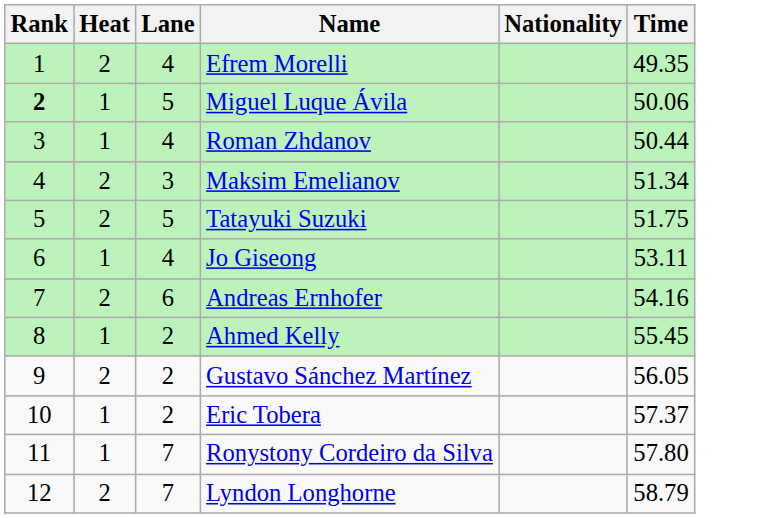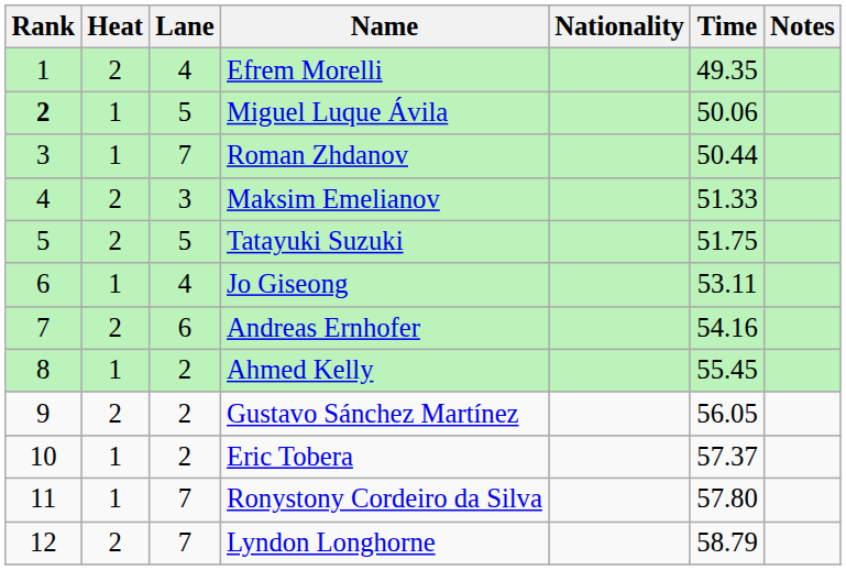 <table class="wikitable sortable" style="text-align:center">
 <tr>
 <th>Rank</th>
 <th>Heat</th>
 <th>Lane</th>
 <th>Name</th>
 <th>Nationality</th>
 <th>Time</th>
+<th>Notes</th>
 </tr>
 <tr bgcolor=bbf3bb>
 <td>1</td>
 <td>2</td>
 <td>4</td>
 <td align=left><a href='#'>Efrem Morelli</a></td>
 <td align=left></td>
 <td>49.35</td>
+<td></td>
 </tr>
 <tr bgcolor=bbf3bb>
 <td><strong>2</strong></td>
 <td>1</td>
 <td>5</td>
 <td align=left><a href='#'>Miguel Luque Ávila</a></td>
 <td align=left></td>
 <td>50.06</td>
+<td></td>
 </tr>
 <tr bgcolor=bbf3bb>
 <td>3</td>
 <td>1</td>
-<td>4</td>
+<td>7</td>
 <td align=left><a href='#'>Roman Zhdanov</a></td>
 <td align=left></td>
 <td>50.44</td>
+<td></td>
 </tr>
 <tr bgcolor=bbf3bb>
 <td>4</td>
 <td>2</td>
 <td>3</td>
 <td align=left><a href='#'>Maksim Emelianov</a></td>
 <td align=left></td>
-<td>51.34</td>
+<td>51.33</td>
+<td></td>
 </tr>
 <tr bgcolor=bbf3bb>
 <td>5</td>
 <td>2</td>
 <td>5</td>
 <td align=left><a href='#'>Tatayuki Suzuki</a></td>
 <td align=left></td>
 <td>51.75</td>
+<td></td>
 </tr>
 <tr bgcolor=bbf3bb>
 <td>6</td>
 <td>1</td>
 <td>4</td>
 <td align=left><a href='#'>Jo Giseong</a></td>
 <td align=left></td>
 <td>53.11</td>
+<td></td>
 </tr>
 <tr bgcolor=bbf3bb>
 <td>7</td>
 <td>2</td>
 <td>6</td>
 <td align=left><a href='#'>Andreas Ernhofer</a></td>
 <td align=left></td>
 <td>54.16</td>
+<td></td>
 </tr>
 <tr bgcolor=bbf3bb>
 <td>8</td>
 <td>1</td>
 <td>2</td>
 <td align=left><a href='#'>Ahmed Kelly</a></td>
 <td align=left></td>
 <td>55.45</td>
+<td></td>
 </tr>
 <tr>
 <td>9</td>
 <td>2</td>
 <td>2</td>
 <td align=left><a href='#'>Gustavo Sánchez Martínez</a></td>
 <td align=left></td>
 <td>56.05</td>
+<td></td>
 </tr>
 <tr>
 <td>10</td>
 <td>1</td>
 <td>2</td>
 <td align=left><a href='#'>Eric Tobera</a></td>
 <td align=left></td>
 <td>57.37</td>
+<td></td>
 </tr>
 <tr>
 <td>11</td>
 <td>1</td>
 <td>7</td>
 <td align=left><a href='#'>Ronystony Cordeiro da Silva</a></td>
 <td align=left></td>
 <td>57.80</td>
+<td></td>
 </tr>
 <tr>
 <td>12</td>
 <td>2</td>
 <td>7</td>
 <td align=left><a href='#'>Lyndon Longhorne</a></td>
 <td align=left></td>
 <td>58.79</td>
+<td></td>
 </tr>
 </table>
